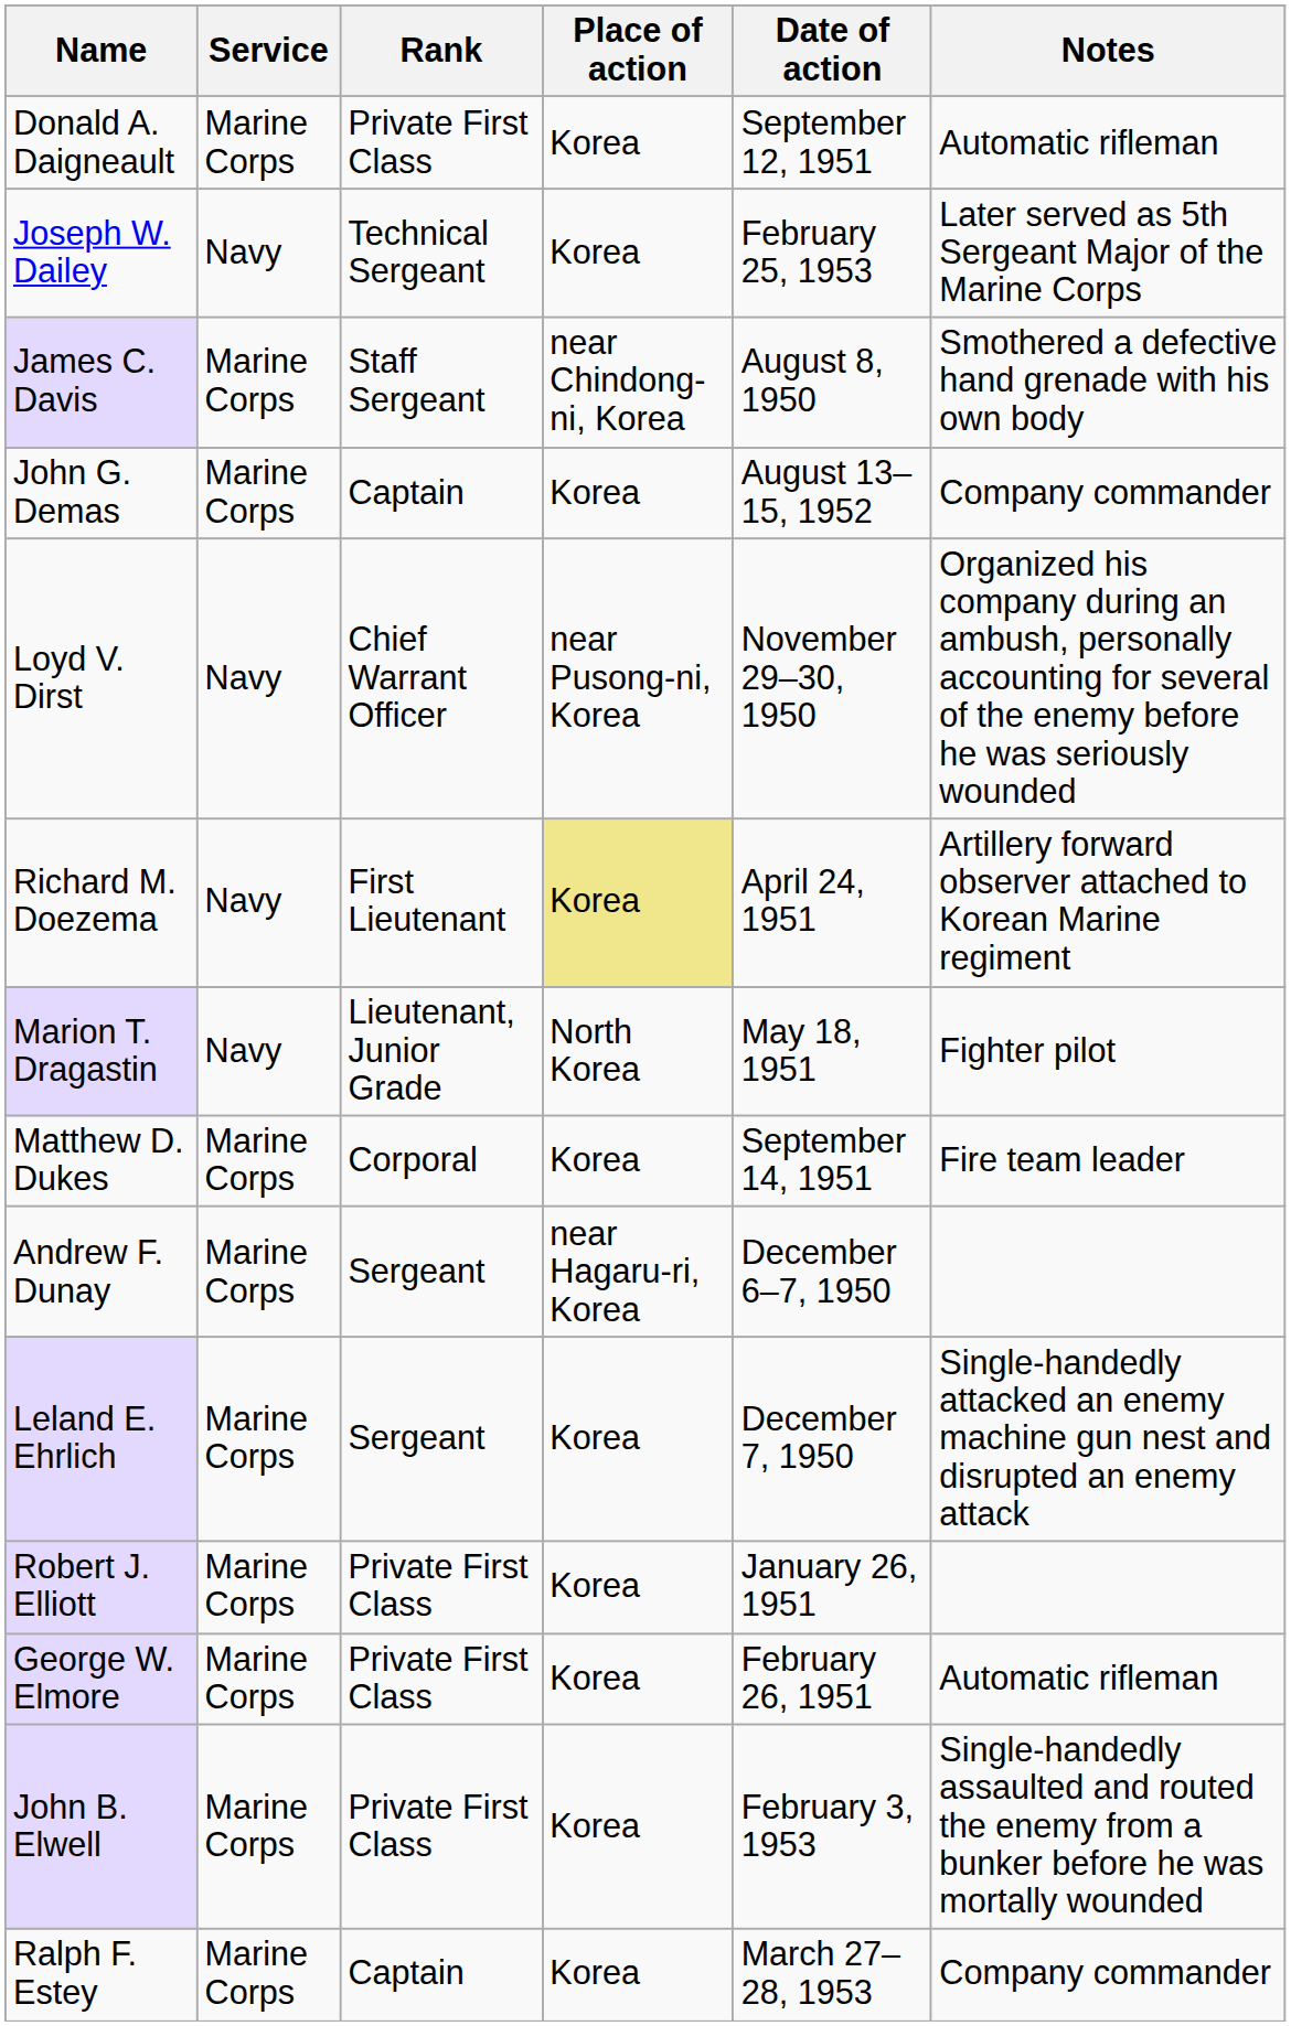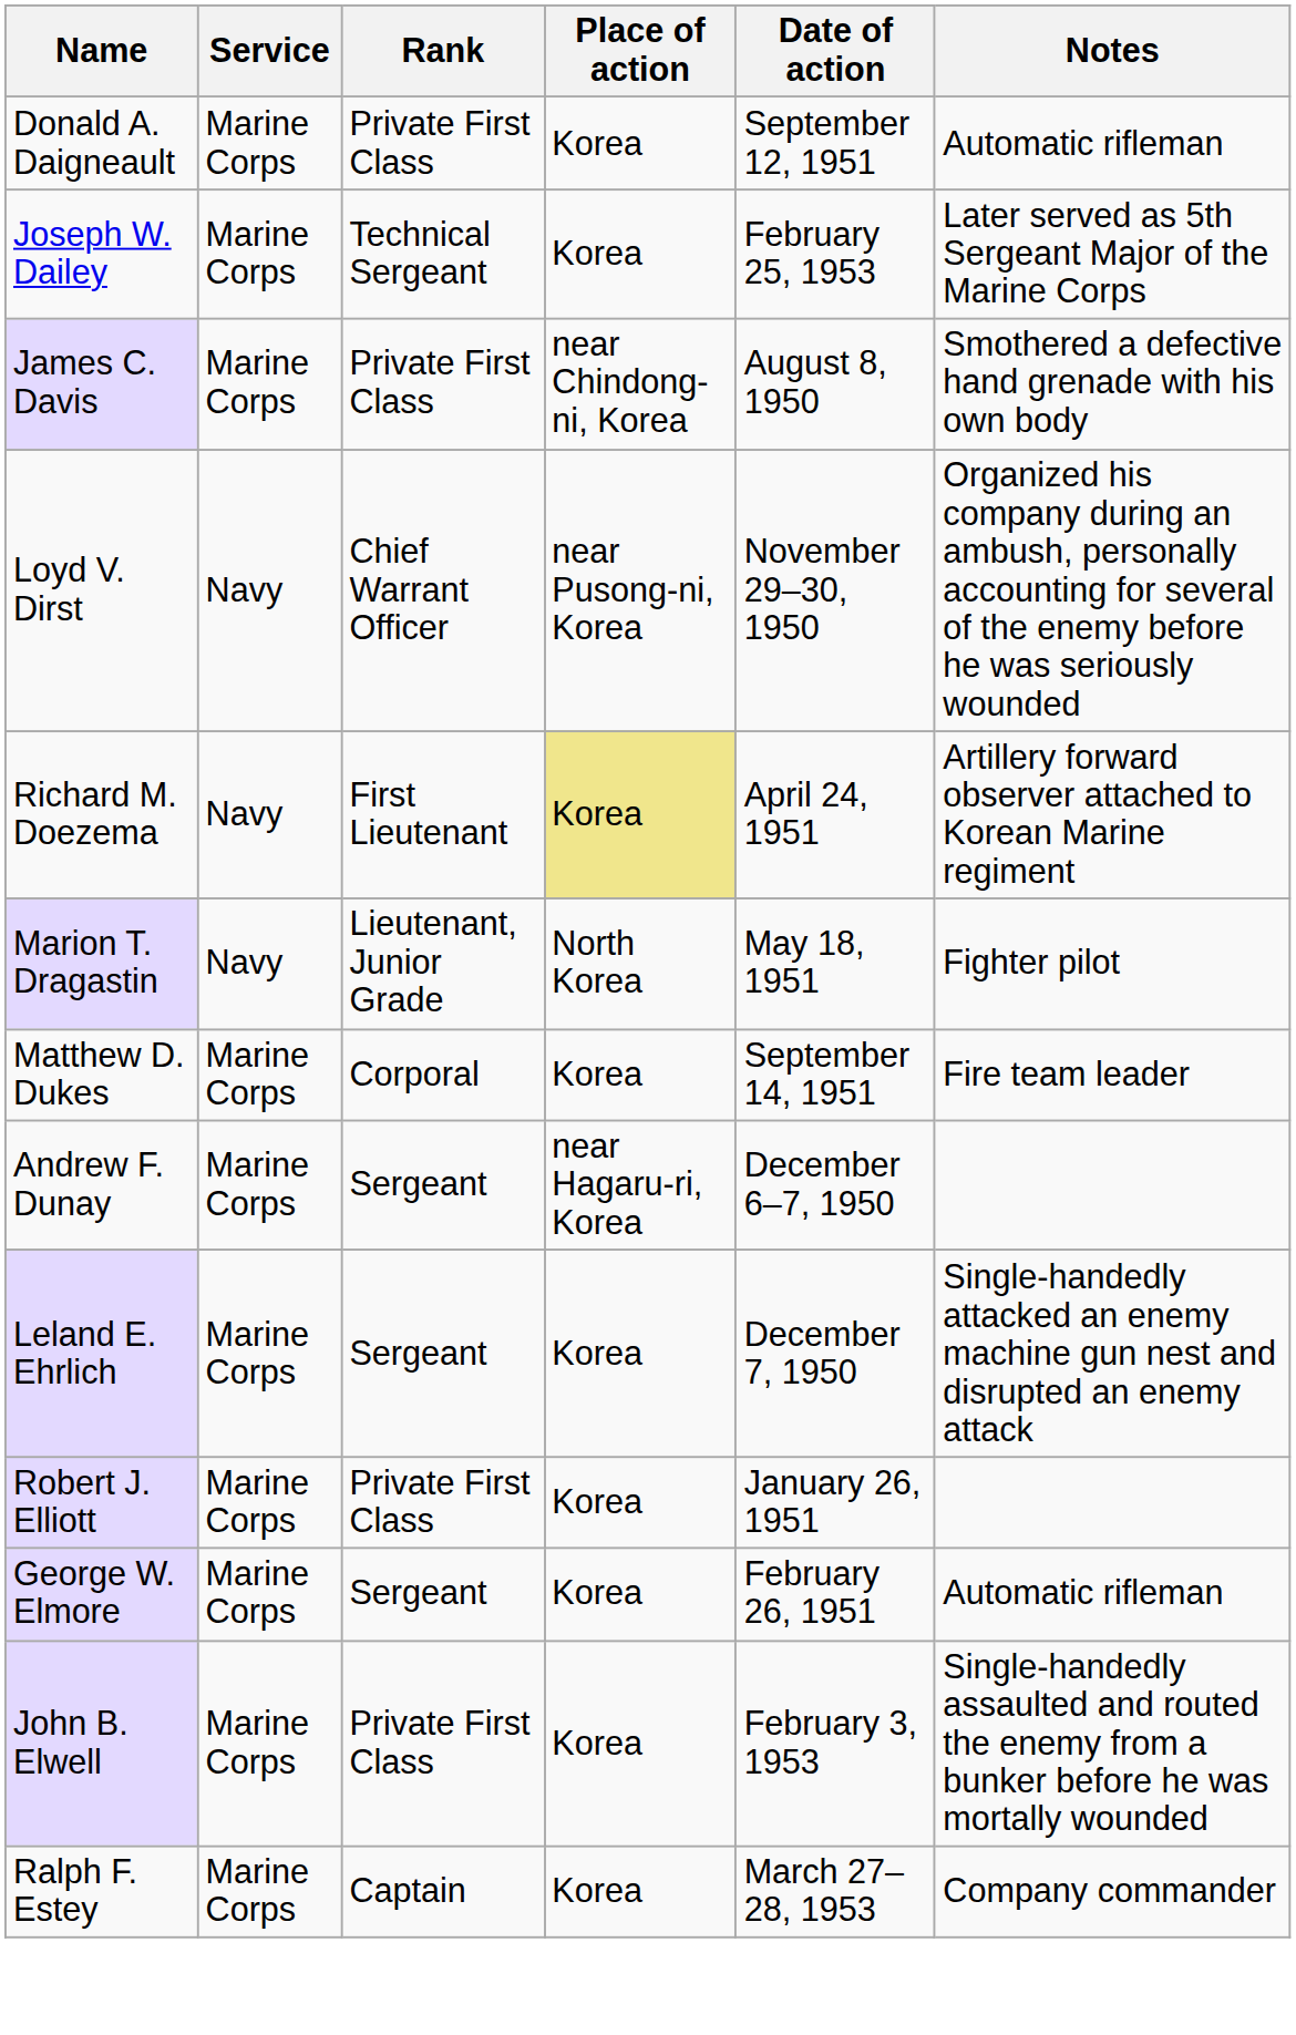 <table class="wikitable sortable">
 <tr>
 <th>Name</th>
 <th>Service</th>
 <th>Rank</th>
 <th>Place of action</th>
 <th>Date of action</th>
 <th>Notes</th>
 </tr>
 <tr>
 <td>Donald A. Daigneault</td>
 <td>Marine Corps</td>
 <td>Private First Class</td>
 <td>Korea</td>
 <td>September 12, 1951</td>
 <td>Automatic rifleman</td>
 </tr>
 <tr>
 <td><a href='#'>Joseph W. Dailey</a></td>
-<td>Navy</td>
+<td>Marine Corps</td>
 <td>Technical Sergeant</td>
 <td>Korea</td>
 <td>February 25, 1953</td>
 <td>Later served as 5th Sergeant Major of the Marine Corps</td>
 </tr>
 <tr>
 <td style="background:#e3d9ff;">James C. Davis</td>
 <td>Marine Corps</td>
-<td>Staff Sergeant</td>
+<td>Private First Class</td>
 <td>near Chindong-ni, Korea</td>
 <td>August 8, 1950</td>
 <td>Smothered a defective hand grenade with his own body</td>
-</tr>
-<tr>
-<td>John G. Demas</td>
-<td>Marine Corps</td>
-<td>Captain</td>
-<td>Korea</td>
-<td>August 13–15, 1952</td>
-<td>Company commander</td>
 </tr>
 <tr>
 <td>Loyd V. Dirst</td>
 <td>Navy</td>
 <td>Chief Warrant Officer</td>
 <td>near Pusong-ni, Korea</td>
 <td>November 29–30, 1950</td>
 <td>Organized his company during an ambush, personally accounting for several of the enemy before he was seriously wounded</td>
 </tr>
 <tr>
 <td>Richard M. Doezema</td>
 <td>Navy</td>
 <td>First Lieutenant</td>
 <td style="background: khaki;">Korea</td>
 <td>April 24, 1951</td>
 <td>Artillery forward observer attached to Korean Marine regiment</td>
 </tr>
 <tr>
 <td style="background:#e3d9ff;">Marion T. Dragastin</td>
 <td>Navy</td>
 <td>Lieutenant, Junior Grade</td>
 <td>North Korea</td>
 <td>May 18, 1951</td>
 <td>Fighter pilot</td>
 </tr>
 <tr>
 <td>Matthew D. Dukes</td>
 <td>Marine Corps</td>
 <td>Corporal</td>
 <td>Korea</td>
 <td>September 14, 1951</td>
 <td>Fire team leader</td>
 </tr>
 <tr>
 <td>Andrew F. Dunay</td>
 <td>Marine Corps</td>
 <td>Sergeant</td>
 <td>near Hagaru-ri, Korea</td>
 <td>December 6–7, 1950</td>
 <td></td>
 </tr>
 <tr>
 <td style="background:#e3d9ff;">Leland E. Ehrlich</td>
 <td>Marine Corps</td>
 <td>Sergeant</td>
 <td>Korea</td>
 <td>December 7, 1950</td>
 <td>Single-handedly attacked an enemy machine gun nest and disrupted an enemy attack</td>
 </tr>
 <tr>
 <td style="background:#e3d9ff;">Robert J. Elliott</td>
 <td>Marine Corps</td>
 <td>Private First Class</td>
 <td>Korea</td>
 <td>January 26, 1951</td>
 <td></td>
 </tr>
 <tr>
 <td style="background:#e3d9ff;">George W. Elmore</td>
 <td>Marine Corps</td>
-<td>Private First Class</td>
+<td>Sergeant</td>
 <td>Korea</td>
 <td>February 26, 1951</td>
 <td>Automatic rifleman</td>
 </tr>
 <tr>
 <td style="background:#e3d9ff;">John B. Elwell</td>
 <td>Marine Corps</td>
 <td>Private First Class</td>
 <td>Korea</td>
 <td>February 3, 1953</td>
 <td>Single-handedly assaulted and routed the enemy from a bunker before he was mortally wounded</td>
 </tr>
 <tr>
 <td>Ralph F. Estey</td>
 <td>Marine Corps</td>
 <td>Captain</td>
 <td>Korea</td>
 <td>March 27–28, 1953</td>
 <td>Company commander</td>
 </tr>
 </table>
